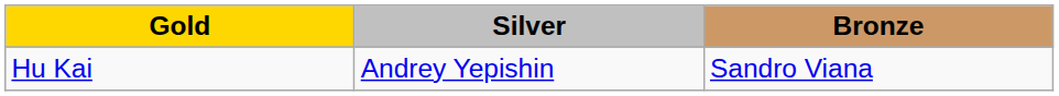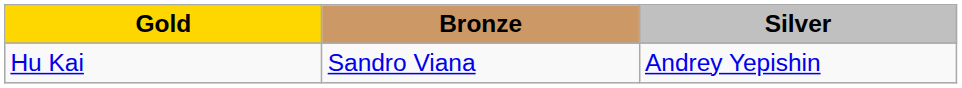 <table class="wikitable" style="text-align:left">
 <tr align="center">
 <td width=200 bgcolor=gold><strong>Gold</strong></td>
+<td width=200 bgcolor=CC9966><strong>Bronze</strong></td>
 <td width=200 bgcolor=silver><strong>Silver</strong></td>
-<td width=200 bgcolor=CC9966><strong>Bronze</strong></td>
 </tr>
 <tr>
 <td><a href='#'>Hu Kai</a><br><em></em></td>
+<td><a href='#'>Sandro Viana</a><br><em></em></td>
 <td><a href='#'>Andrey Yepishin</a><br><em></em></td>
-<td><a href='#'>Sandro Viana</a><br><em></em></td>
 </tr>
 </table>
